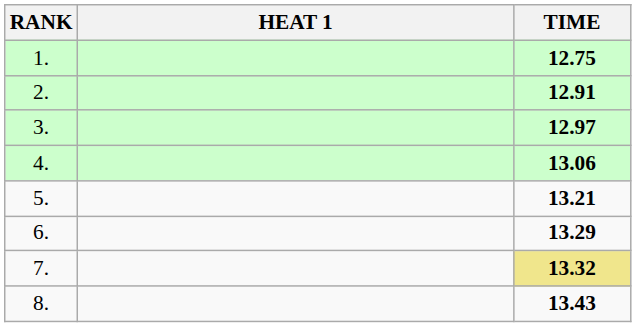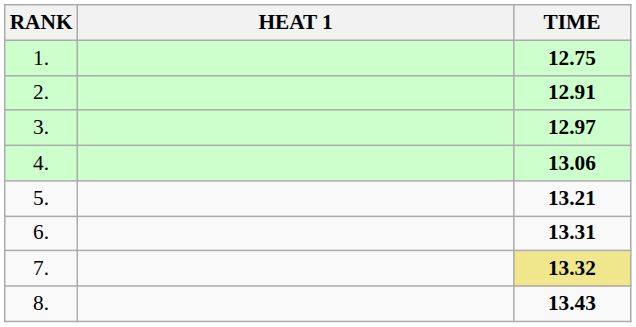 <table class="wikitable" style="border-collapse: collapse; font-size: 90%;">
 <tr>
 <th>RANK</th>
 <th style="width: 20em">HEAT 1</th>
 <th style="width: 5em">TIME</th>
 </tr>
 <tr style="background:#ccffcc;">
 <td align="center">1.</td>
 <td></td>
 <td align="center"><strong>12.75</strong></td>
 </tr>
 <tr style="background:#ccffcc;">
 <td align="center">2.</td>
 <td></td>
 <td align="center"><strong>12.91</strong></td>
 </tr>
 <tr style="background:#ccffcc;">
 <td align="center">3.</td>
 <td></td>
 <td align="center"><strong>12.97</strong></td>
 </tr>
 <tr style="background:#ccffcc;">
 <td align="center">4.</td>
 <td></td>
 <td align="center"><strong>13.06</strong></td>
 </tr>
 <tr>
 <td align="center">5.</td>
 <td></td>
 <td align="center"><strong>13.21</strong></td>
 </tr>
 <tr>
 <td align="center">6.</td>
 <td></td>
-<td align="center"><strong>13.29</strong></td>
+<td align="center"><strong>13.31</strong></td>
 </tr>
 <tr>
 <td align="center">7.</td>
 <td></td>
 <td align="center" style="background: khaki;"><strong>13.32</strong></td>
 </tr>
 <tr>
 <td align="center">8.</td>
 <td></td>
 <td align="center"><strong>13.43</strong></td>
 </tr>
 </table>
